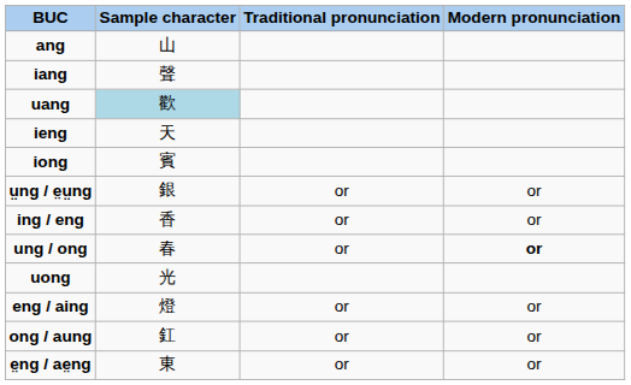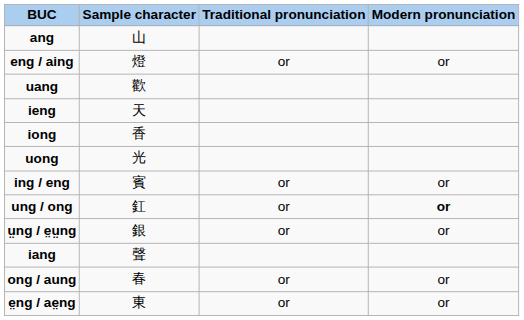 <table class="wikitable" style="text-align:center;">
 <tr>
 <td bgcolor="#ABCDEF"><strong>BUC</strong></td>
 <td bgcolor="#ABCDEF"><strong>Sample character</strong></td>
 <td bgcolor="#ABCDEF"><strong>Traditional pronunciation</strong></td>
 <td bgcolor="#ABCDEF"><strong>Modern pronunciation</strong></td>
 </tr>
 <tr>
 <td><strong>ang</strong></td>
 <td>山</td>
 <td></td>
 <td></td>
 </tr>
 <tr>
-<td><strong>iang</strong></td>
-<td>聲</td>
-<td></td>
-<td></td>
+<td><strong>eng / aing</strong></td>
+<td>燈</td>
+<td> or </td>
+<td> or </td>
 </tr>
 <tr>
 <td><strong>uang</strong></td>
-<td style="background: lightblue;">歡</td>
+<td>歡</td>
 <td></td>
 <td></td>
 </tr>
 <tr>
 <td><strong>ieng</strong></td>
 <td>天</td>
 <td></td>
 <td></td>
 </tr>
 <tr>
 <td><strong>iong</strong></td>
-<td>賓</td>
+<td>香</td>
 <td></td>
 <td></td>
+</tr>
+<tr>
+<td><strong>uong</strong></td>
+<td>光</td>
+<td></td>
+<td></td>
+</tr>
+<tr>
+<td><strong>ing / eng</strong></td>
+<td>賓</td>
+<td> or </td>
+<td> or </td>
+</tr>
+<tr>
+<td><strong>ung / ong</strong></td>
+<td>釭</td>
+<td> or </td>
+<td><strong> or </strong></td>
 </tr>
 <tr>
 <td><strong>ṳng / e̤ṳng</strong></td>
 <td>銀</td>
 <td> or </td>
 <td> or </td>
 </tr>
 <tr>
-<td><strong>ing / eng</strong></td>
-<td>香</td>
-<td> or </td>
-<td> or </td>
-</tr>
-<tr>
-<td><strong>ung / ong</strong></td>
-<td>春</td>
-<td> or </td>
-<td><strong> or </strong></td>
-</tr>
-<tr>
-<td><strong>uong</strong></td>
-<td>光</td>
+<td><strong>iang</strong></td>
+<td>聲</td>
 <td></td>
 <td></td>
 </tr>
 <tr>
-<td><strong>eng / aing</strong></td>
-<td>燈</td>
-<td> or </td>
-<td> or </td>
-</tr>
-<tr>
 <td><strong>ong / aung</strong></td>
-<td>釭</td>
+<td>春</td>
 <td> or </td>
 <td> or </td>
 </tr>
 <tr>
 <td><strong>e̤ng / ae̤ng</strong></td>
 <td>東</td>
 <td> or </td>
 <td> or </td>
 </tr>
 </table>
